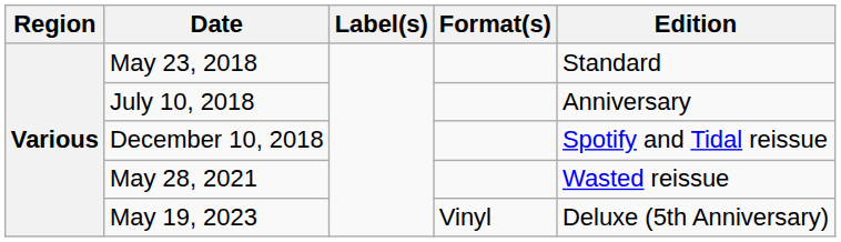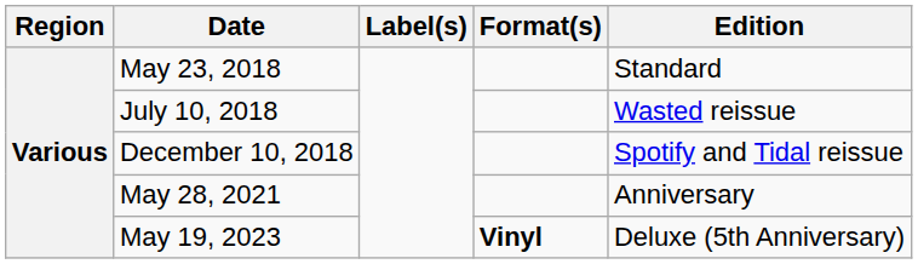 <table class="wikitable plainrowheaders">
 <tr>
 <th scope="col">Region</th>
 <th scope="col">Date</th>
 <th scope="col">Label(s)</th>
 <th scope="col">Format(s)</th>
 <th scope="col">Edition</th>
 </tr>
 <tr>
 <th rowspan="5" scope="row">Various</th>
 <td>May 23, 2018</td>
 <td rowspan="5"></td>
 <td rowspan="1"></td>
 <td>Standard</td>
 </tr>
 <tr>
 <td>July 10, 2018</td>
 <td></td>
-<td>Anniversary</td>
+<td><a href='#'>Wasted</a> reissue</td>
 </tr>
 <tr>
 <td>December 10, 2018</td>
 <td rowspan=“2”></td>
 <td><a href='#'>Spotify</a> and <a href='#'>Tidal</a> reissue</td>
 </tr>
 <tr>
 <td>May 28, 2021</td>
 <td></td>
-<td><a href='#'>Wasted</a> reissue</td>
+<td>Anniversary</td>
 </tr>
 <tr>
 <td>May 19, 2023</td>
-<td>Vinyl</td>
+<td><strong>Vinyl</strong></td>
 <td>Deluxe (5th Anniversary)</td>
 </tr>
 </table>
